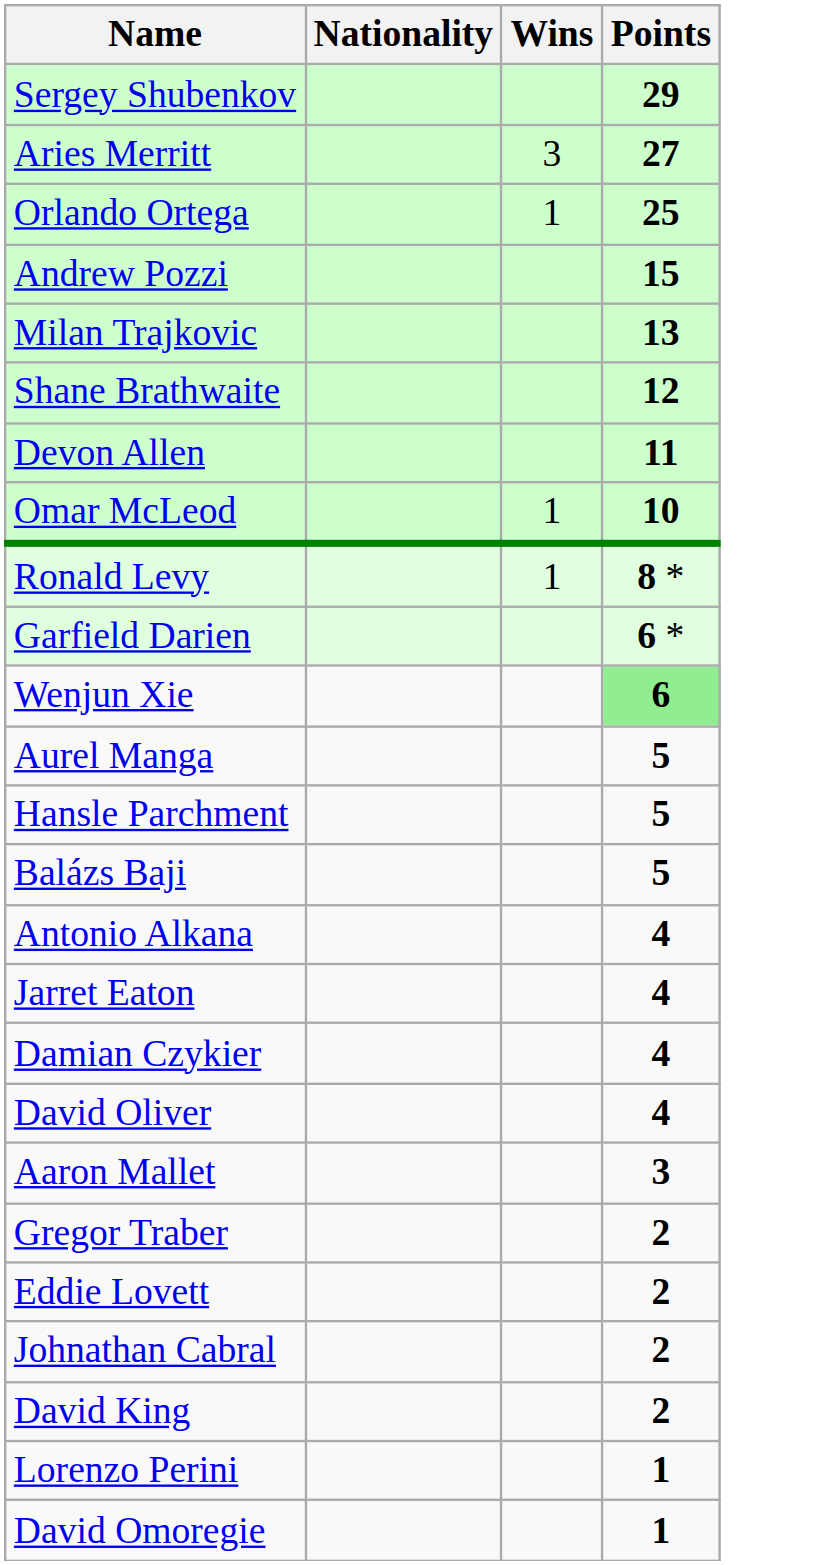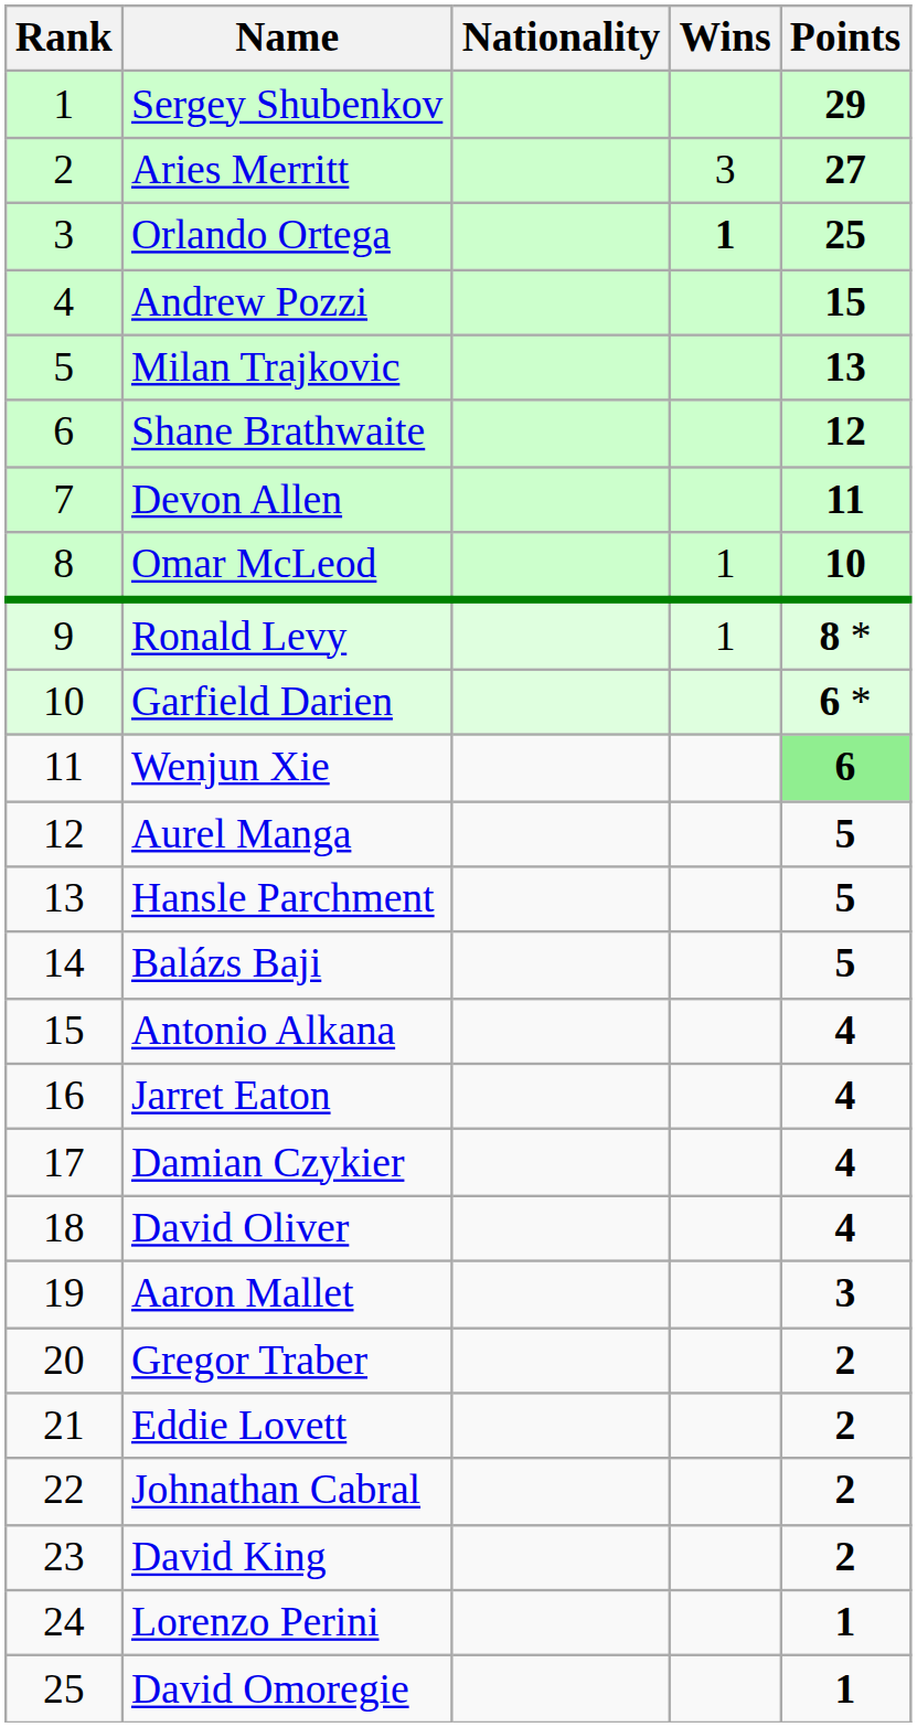 <table class="wikitable sortable" style="text-align:center">
 <tr>
+<th>Rank</th>
 <th>Name</th>
 <th>Nationality</th>
 <th>Wins</th>
 <th>Points</th>
 </tr>
 <tr bgcolor=ccffcc>
+<td>1</td>
 <td align=left><a href='#'>Sergey Shubenkov</a></td>
 <td align=left></td>
 <td></td>
 <td><strong>29</strong></td>
 </tr>
 <tr bgcolor=ccffcc>
+<td>2</td>
 <td align=left><a href='#'>Aries Merritt</a></td>
 <td align=left></td>
 <td>3</td>
 <td><strong>27</strong></td>
 </tr>
 <tr bgcolor=ccffcc>
+<td>3</td>
 <td align=left><a href='#'>Orlando Ortega</a></td>
 <td align=left></td>
-<td>1</td>
+<td><strong>1</strong></td>
 <td><strong>25</strong></td>
 </tr>
 <tr bgcolor=ccffcc>
+<td>4</td>
 <td align=left><a href='#'>Andrew Pozzi</a></td>
 <td align=left></td>
 <td></td>
 <td><strong>15</strong></td>
 </tr>
 <tr bgcolor=ccffcc>
+<td>5</td>
 <td align=left><a href='#'>Milan Trajkovic</a></td>
 <td align=left></td>
 <td></td>
 <td><strong>13</strong></td>
 </tr>
 <tr bgcolor=ccffcc>
+<td>6</td>
 <td align=left><a href='#'>Shane Brathwaite</a></td>
 <td align=left></td>
 <td></td>
 <td><strong>12</strong></td>
 </tr>
 <tr bgcolor=ccffcc>
+<td>7</td>
 <td align=left><a href='#'>Devon Allen</a></td>
 <td align=left></td>
 <td></td>
 <td><strong>11</strong></td>
 </tr>
 <tr bgcolor=ccffcc>
+<td>8</td>
 <td align=left><a href='#'>Omar McLeod</a></td>
 <td align=left></td>
 <td>1</td>
 <td><strong>10</strong></td>
 </tr>
 <tr style="border-top:3px solid green;" bgcolor=dfffdf>
+<td>9</td>
 <td align=left><a href='#'>Ronald Levy</a></td>
 <td align=left></td>
 <td>1</td>
 <td><strong>8</strong> *</td>
 </tr>
 <tr bgcolor=dfffdf>
+<td>10</td>
 <td align=left><a href='#'>Garfield Darien</a></td>
 <td align=left></td>
 <td></td>
 <td><strong>6</strong> *</td>
 </tr>
 <tr>
+<td>11</td>
 <td align=left><a href='#'>Wenjun Xie</a></td>
 <td align=left></td>
 <td></td>
 <td style="background: lightgreen;"><strong>6</strong></td>
 </tr>
 <tr>
+<td>12</td>
 <td align=left><a href='#'>Aurel Manga</a></td>
 <td align=left></td>
 <td></td>
 <td><strong>5</strong></td>
 </tr>
 <tr>
+<td>13</td>
 <td align=left><a href='#'>Hansle Parchment</a></td>
 <td align=left></td>
 <td></td>
 <td><strong>5</strong></td>
 </tr>
 <tr>
+<td>14</td>
 <td align=left><a href='#'>Balázs Baji</a></td>
 <td align=left></td>
 <td></td>
 <td><strong>5</strong></td>
 </tr>
 <tr>
+<td>15</td>
 <td align=left><a href='#'>Antonio Alkana</a></td>
 <td align=left></td>
 <td></td>
 <td><strong>4</strong></td>
 </tr>
 <tr>
+<td>16</td>
 <td align=left><a href='#'>Jarret Eaton</a></td>
 <td align=left></td>
 <td></td>
 <td><strong>4</strong></td>
 </tr>
 <tr>
+<td>17</td>
 <td align=left><a href='#'>Damian Czykier</a></td>
 <td align=left></td>
 <td></td>
 <td><strong>4</strong></td>
 </tr>
 <tr>
+<td>18</td>
 <td align=left><a href='#'>David Oliver</a></td>
 <td align=left></td>
 <td></td>
 <td><strong>4</strong></td>
 </tr>
 <tr>
+<td>19</td>
 <td align=left><a href='#'>Aaron Mallet</a></td>
 <td align=left></td>
 <td></td>
 <td><strong>3</strong></td>
 </tr>
 <tr>
+<td>20</td>
 <td align=left><a href='#'>Gregor Traber</a></td>
 <td align=left></td>
 <td></td>
 <td><strong>2</strong></td>
 </tr>
 <tr>
+<td>21</td>
 <td align=left><a href='#'>Eddie Lovett</a></td>
 <td align=left></td>
 <td></td>
 <td><strong>2</strong></td>
 </tr>
 <tr>
+<td>22</td>
 <td align=left><a href='#'>Johnathan Cabral</a></td>
 <td align=left></td>
 <td></td>
 <td><strong>2</strong></td>
 </tr>
 <tr>
+<td>23</td>
 <td align=left><a href='#'>David King</a></td>
 <td align=left></td>
 <td></td>
 <td><strong>2</strong></td>
 </tr>
 <tr>
+<td>24</td>
 <td align=left><a href='#'>Lorenzo Perini</a></td>
 <td align=left></td>
 <td></td>
 <td><strong>1</strong></td>
 </tr>
 <tr>
+<td>25</td>
 <td align=left><a href='#'>David Omoregie</a></td>
 <td align=left></td>
 <td></td>
 <td><strong>1</strong></td>
 </tr>
 </table>
